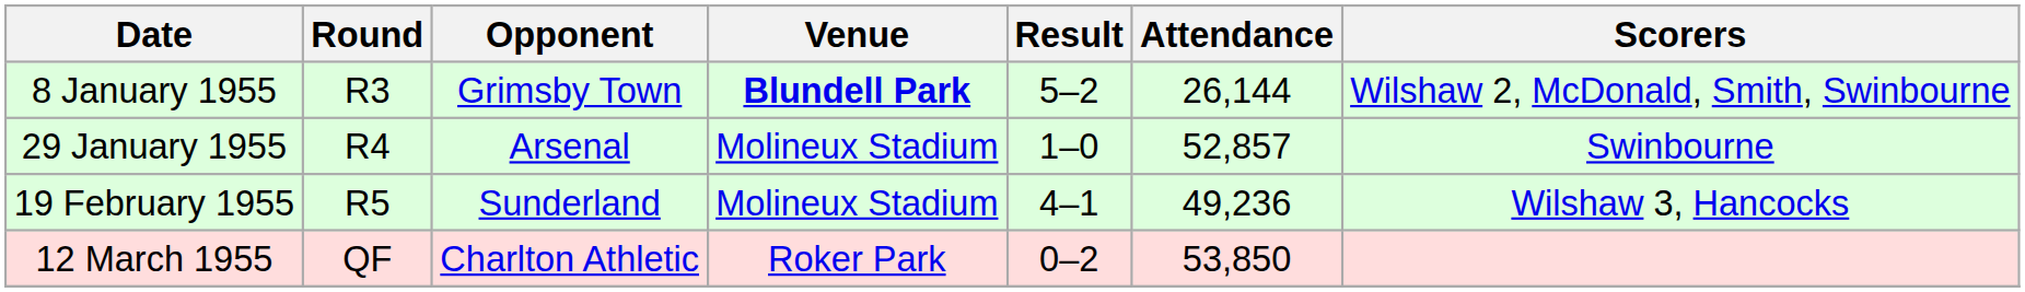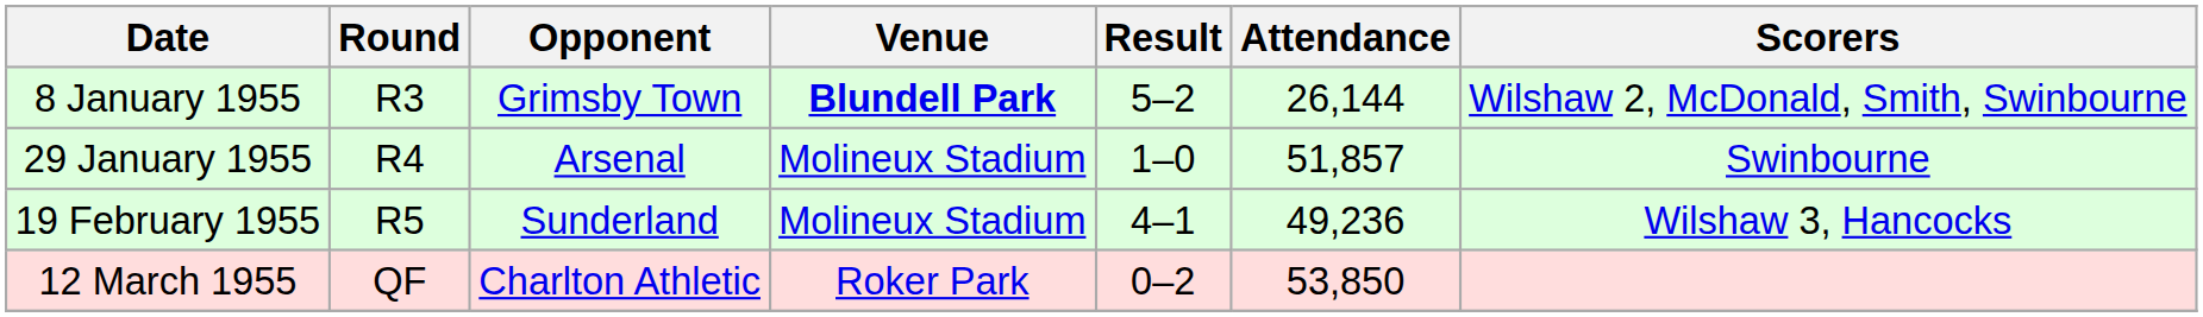 <table class="wikitable sortable" style="font-size:95%; text-align:center">
 <tr>
 <th>Date</th>
 <th>Round</th>
 <th>Opponent</th>
 <th>Venue</th>
 <th>Result</th>
 <th>Attendance</th>
 <th>Scorers</th>
 </tr>
 <tr bgcolor="#ddffdd">
 <td>8 January 1955</td>
 <td>R3</td>
 <td><a href='#'>Grimsby Town</a></td>
 <td><strong><a href='#'>Blundell Park</a></strong></td>
 <td>5–2</td>
 <td>26,144</td>
 <td><a href='#'>Wilshaw</a> 2, <a href='#'>McDonald</a>, <a href='#'>Smith</a>, <a href='#'>Swinbourne</a></td>
 </tr>
 <tr bgcolor="#ddffdd">
 <td>29 January 1955</td>
 <td>R4</td>
 <td><a href='#'>Arsenal</a></td>
 <td><a href='#'>Molineux Stadium</a></td>
 <td>1–0</td>
-<td>52,857</td>
+<td>51,857</td>
 <td><a href='#'>Swinbourne</a></td>
 </tr>
 <tr bgcolor="#ddffdd">
 <td>19 February 1955</td>
 <td>R5</td>
 <td><a href='#'>Sunderland</a></td>
 <td><a href='#'>Molineux Stadium</a></td>
 <td>4–1</td>
 <td>49,236</td>
 <td><a href='#'>Wilshaw</a> 3, <a href='#'>Hancocks</a></td>
 </tr>
 <tr bgcolor="#ffdddd">
 <td>12 March 1955</td>
 <td>QF</td>
 <td><a href='#'>Charlton Athletic</a></td>
 <td><a href='#'>Roker Park</a></td>
 <td>0–2</td>
 <td>53,850</td>
 <td></td>
 </tr>
 <tr>
 </tr>
 </table>
